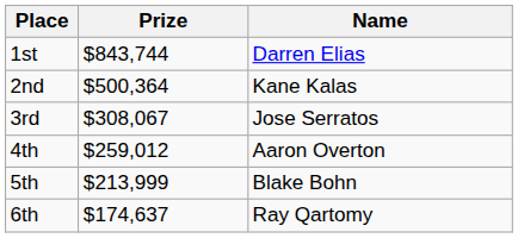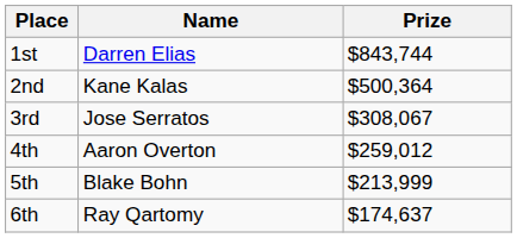 <table class="wikitable">
 <tr>
 <th style="width:50px;">Place</th>
+<th style="width:200px;">Name</th>
 <th style="width:125px;">Prize</th>
-<th style="width:200px;">Name</th>
 </tr>
 <tr>
 <td>1st</td>
+<td> <a href='#'>Darren Elias</a></td>
 <td>$843,744</td>
-<td> <a href='#'>Darren Elias</a></td>
 </tr>
 <tr>
 <td>2nd</td>
+<td> Kane Kalas</td>
 <td>$500,364</td>
-<td> Kane Kalas</td>
 </tr>
 <tr>
 <td>3rd</td>
+<td> Jose Serratos</td>
 <td>$308,067</td>
-<td> Jose Serratos</td>
 </tr>
 <tr>
 <td>4th</td>
+<td> Aaron Overton</td>
 <td>$259,012</td>
-<td> Aaron Overton</td>
 </tr>
 <tr>
 <td>5th</td>
+<td> Blake Bohn</td>
 <td>$213,999</td>
-<td> Blake Bohn</td>
 </tr>
 <tr>
 <td>6th</td>
+<td> Ray Qartomy</td>
 <td>$174,637</td>
-<td> Ray Qartomy</td>
 </tr>
 </table>
